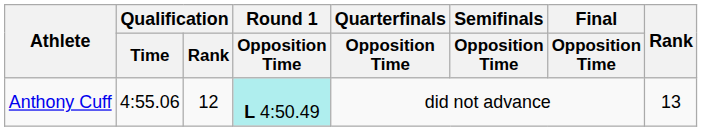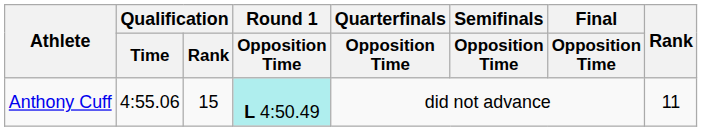 <table class="wikitable" style="font-size:90%;text-align:center;">
 <tr>
 <th rowspan=2>Athlete</th>
 <th colspan=2>Qualification</th>
 <th>Round 1</th>
 <th>Quarterfinals</th>
 <th>Semifinals</th>
 <th>Final</th>
 <th rowspan=2>Rank</th>
 </tr>
 <tr style="font-size:95%">
 <th>Time</th>
 <th>Rank</th>
 <th>Opposition<br>Time</th>
 <th>Opposition<br>Time</th>
 <th>Opposition<br>Time</th>
 <th>Opposition<br>Time</th>
 </tr>
 <tr>
 <td align=left><a href='#'>Anthony Cuff</a></td>
 <td>4:55.06</td>
-<td>12</td>
+<td>15</td>
 <td style="background: paleturquoise;"><br><strong>L</strong> 4:50.49</td>
 <td colspan=3>did not advance</td>
-<td>13</td>
+<td>11</td>
 </tr>
 </table>
